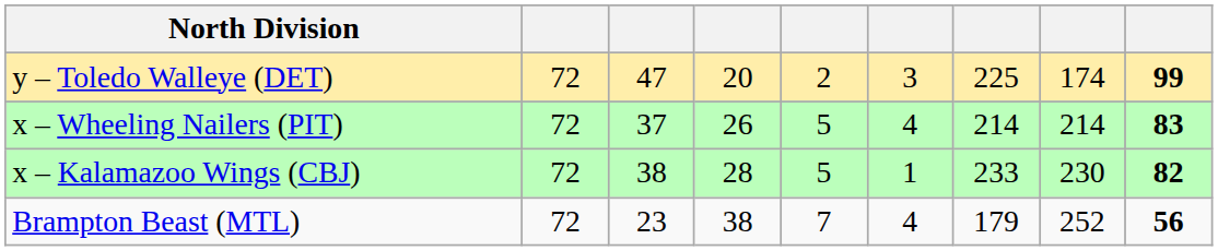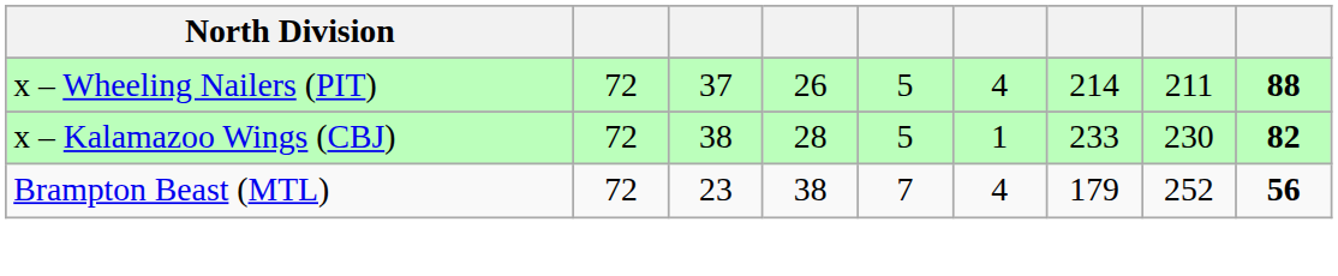 <table class="wikitable sortable" style="text-align:center">
 <tr>
 <th style="width:30%;" class="unsortable">North Division</th>
 <th style="width:5%;"></th>
 <th style="width:5%;"></th>
 <th style="width:5%;"></th>
 <th style=" width:5%;"></th>
 <th style="width:5%;"></th>
 <th style="width:5%;"></th>
 <th style="width:5%;"></th>
 <th style="width:5%;"></th>
 </tr>
-<tr bgcolor=#ffeeaa>
-<td align=left>y – <a href='#'>Toledo Walleye</a> (<a href='#'>DET</a>)</td>
-<td>72</td>
-<td>47</td>
-<td>20</td>
-<td>2</td>
-<td>3</td>
-<td>225</td>
-<td>174</td>
-<td><strong>99</strong></td>
-</tr>
 <tr bgcolor=#bbffbb>
 <td align=left>x – <a href='#'>Wheeling Nailers</a> (<a href='#'>PIT</a>)</td>
 <td>72</td>
 <td>37</td>
 <td>26</td>
 <td>5</td>
 <td>4</td>
 <td>214</td>
-<td>214</td>
-<td><strong>83</strong></td>
+<td>211</td>
+<td><strong>88</strong></td>
 </tr>
 <tr bgcolor=#bbffbb>
 <td align=left>x – <a href='#'>Kalamazoo Wings</a> (<a href='#'>CBJ</a>)</td>
 <td>72</td>
 <td>38</td>
 <td>28</td>
 <td>5</td>
 <td>1</td>
 <td>233</td>
 <td>230</td>
 <td><strong>82</strong></td>
 </tr>
 <tr>
 <td align=left><a href='#'>Brampton Beast</a> (<a href='#'>MTL</a>)</td>
 <td>72</td>
 <td>23</td>
 <td>38</td>
 <td>7</td>
 <td>4</td>
 <td>179</td>
 <td>252</td>
 <td><strong>56</strong></td>
 </tr>
 </table>
